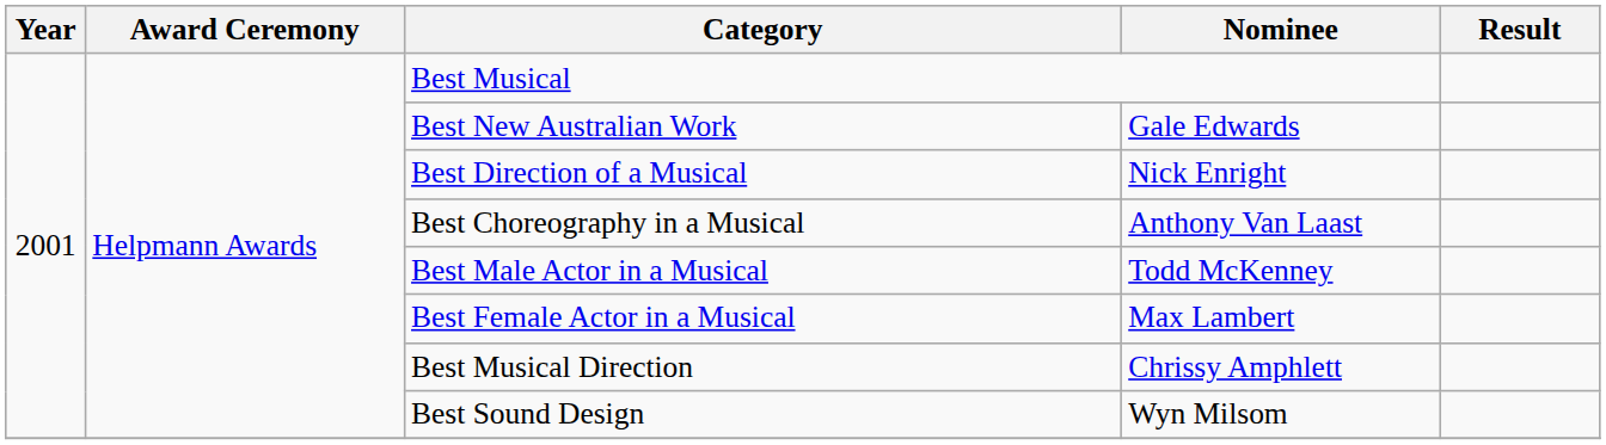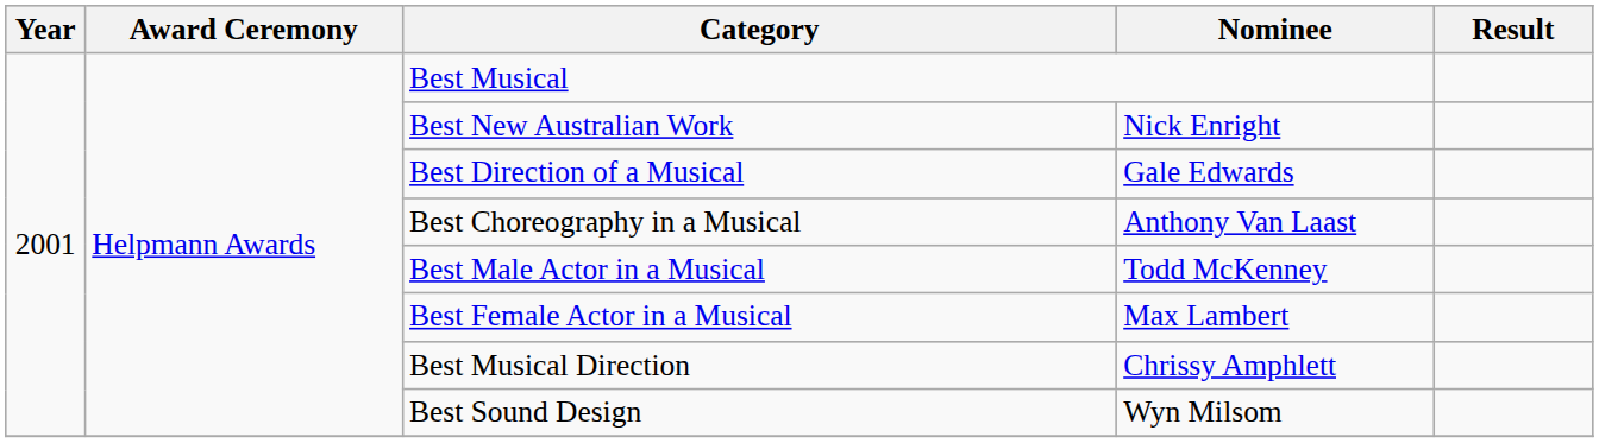 <table class="wikitable" width="95%">
 <tr>
 <th width="5%">Year</th>
 <th width="20%">Award Ceremony</th>
 <th width="45%">Category</th>
 <th width="20%">Nominee</th>
 <th width="10%">Result</th>
 </tr>
 <tr>
 <td rowspan="8" align="center">2001</td>
 <td rowspan="8"><a href='#'>Helpmann Awards</a></td>
 <td colspan="2"><a href='#'>Best Musical</a></td>
 <td></td>
 </tr>
 <tr>
 <td><a href='#'>Best New Australian Work</a></td>
-<td><a href='#'>Gale Edwards</a></td>
+<td><a href='#'>Nick Enright</a></td>
 <td></td>
 </tr>
 <tr>
 <td><a href='#'>Best Direction of a Musical</a></td>
-<td><a href='#'>Nick Enright</a></td>
+<td><a href='#'>Gale Edwards</a></td>
 <td></td>
 </tr>
 <tr>
 <td>Best Choreography in a Musical</td>
 <td><a href='#'>Anthony Van Laast</a></td>
 <td></td>
 </tr>
 <tr>
 <td><a href='#'>Best Male Actor in a Musical</a></td>
 <td><a href='#'>Todd McKenney</a></td>
 <td></td>
 </tr>
 <tr>
 <td><a href='#'>Best Female Actor in a Musical</a></td>
 <td><a href='#'>Max Lambert</a></td>
 <td></td>
 </tr>
 <tr>
 <td>Best Musical Direction</td>
 <td><a href='#'>Chrissy Amphlett</a></td>
 <td></td>
 </tr>
 <tr>
 <td>Best Sound Design</td>
 <td>Wyn Milsom</td>
 <td></td>
 </tr>
 <tr>
 </tr>
 </table>
